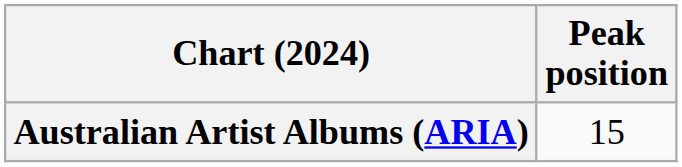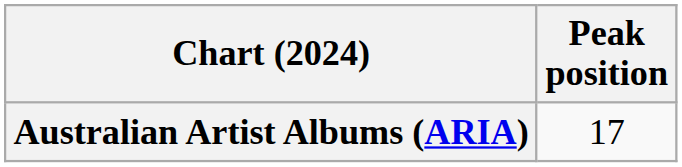 <table class="wikitable sortable plainrowheaders" style="text-align:center">
 <tr>
 <th scope="col">Chart (2024)</th>
 <th scope="col">Peak<br>position</th>
 </tr>
 <tr>
 <th scope="row">Australian Artist Albums (<a href='#'>ARIA</a>)</th>
-<td>15</td>
+<td>17</td>
 </tr>
 </table>
